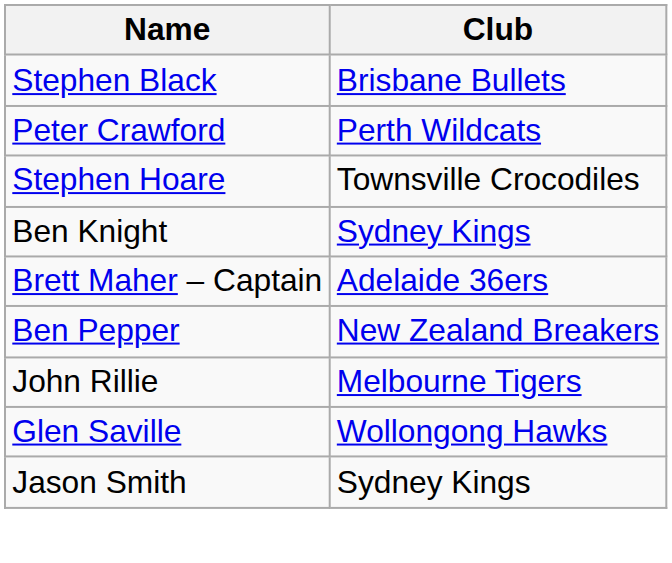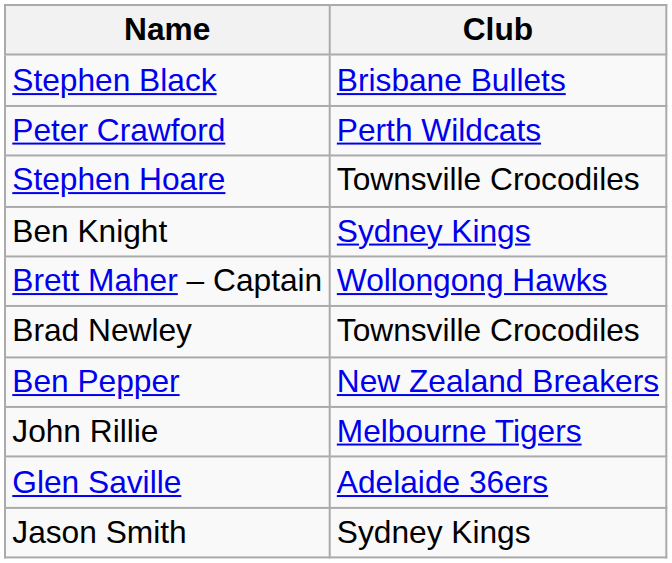 <table class="wikitable">
 <tr>
 <th>Name</th>
 <th>Club</th>
 </tr>
 <tr>
 <td><a href='#'>Stephen Black</a></td>
 <td><a href='#'>Brisbane Bullets</a></td>
 </tr>
 <tr>
 <td><a href='#'>Peter Crawford</a></td>
 <td><a href='#'>Perth Wildcats</a></td>
 </tr>
 <tr>
 <td><a href='#'>Stephen Hoare</a></td>
 <td>Townsville Crocodiles</td>
 </tr>
 <tr>
 <td>Ben Knight</td>
 <td><a href='#'>Sydney Kings</a></td>
 </tr>
 <tr>
 <td><a href='#'>Brett Maher</a> – Captain</td>
-<td><a href='#'>Adelaide 36ers</a></td>
+<td><a href='#'>Wollongong Hawks</a></td>
+</tr>
+<tr>
+<td>Brad Newley</td>
+<td>Townsville Crocodiles</td>
 </tr>
 <tr>
 <td><a href='#'>Ben Pepper</a></td>
 <td><a href='#'>New Zealand Breakers</a></td>
 </tr>
 <tr>
 <td>John Rillie</td>
 <td><a href='#'>Melbourne Tigers</a></td>
 </tr>
 <tr>
 <td><a href='#'>Glen Saville</a></td>
-<td><a href='#'>Wollongong Hawks</a></td>
+<td><a href='#'>Adelaide 36ers</a></td>
 </tr>
 <tr>
 <td>Jason Smith</td>
 <td>Sydney Kings</td>
 </tr>
 </table>
